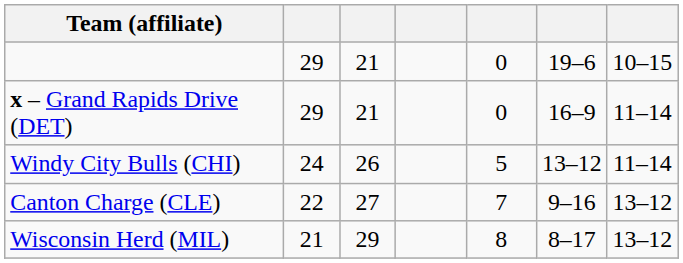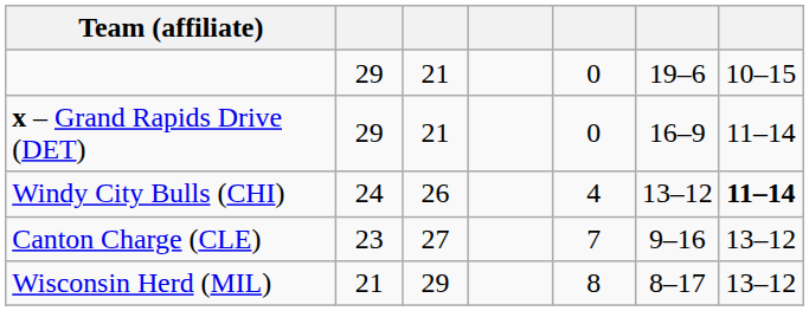 <table class="wikitable" style="text-align:center">
 <tr>
 <th style="width:180px">Team (affiliate)</th>
 <th style="width:30px"></th>
 <th style="width:30px"></th>
 <th style="width:40px"></th>
 <th style="width:40px"></th>
 <th style="width:40px"></th>
 <th style="width:40px"></th>
 </tr>
 <tr>
 <td align=left></td>
 <td>29</td>
 <td>21</td>
 <td></td>
 <td>0</td>
 <td>19–6</td>
 <td>10–15</td>
 </tr>
 <tr>
 <td align=left><strong>x</strong> – <a href='#'>Grand Rapids Drive</a> (<a href='#'>DET</a>)</td>
 <td>29</td>
 <td>21</td>
 <td></td>
 <td>0</td>
 <td>16–9</td>
 <td>11–14</td>
 </tr>
 <tr>
 <td align=left><a href='#'>Windy City Bulls</a> (<a href='#'>CHI</a>)</td>
 <td>24</td>
 <td>26</td>
 <td></td>
-<td>5</td>
+<td>4</td>
 <td>13–12</td>
-<td>11–14</td>
+<td><strong>11–14</strong></td>
 </tr>
 <tr>
 <td align=left><a href='#'>Canton Charge</a> (<a href='#'>CLE</a>)</td>
-<td>22</td>
+<td>23</td>
 <td>27</td>
 <td></td>
 <td>7</td>
 <td>9–16</td>
 <td>13–12</td>
 </tr>
 <tr>
 <td align=left><a href='#'>Wisconsin Herd</a> (<a href='#'>MIL</a>)</td>
 <td>21</td>
 <td>29</td>
 <td></td>
 <td>8</td>
 <td>8–17</td>
 <td>13–12</td>
 </tr>
 </table>
